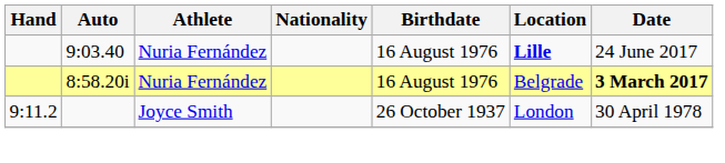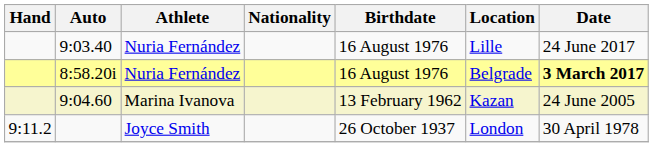 <table class="wikitable">
 <tr>
 <th>Hand</th>
 <th>Auto</th>
 <th>Athlete</th>
 <th>Nationality</th>
 <th>Birthdate</th>
 <th>Location</th>
 <th>Date</th>
 </tr>
 <tr>
 <td></td>
 <td>9:03.40</td>
 <td><a href='#'>Nuria Fernández</a></td>
 <td></td>
 <td>16 August 1976</td>
-<td><strong><a href='#'>Lille</a></strong></td>
+<td><a href='#'>Lille</a></td>
 <td>24 June 2017</td>
 </tr>
 <tr style="background:#ff9;">
 <td></td>
 <td>8:58.20i</td>
 <td><a href='#'>Nuria Fernández</a></td>
 <td></td>
 <td>16 August 1976</td>
 <td><a href='#'>Belgrade</a></td>
 <td><strong>3 March 2017</strong></td>
+</tr>
+<tr bgcolor=#f6F5CE>
+<td></td>
+<td>9:04.60</td>
+<td>Marina Ivanova</td>
+<td></td>
+<td>13 February 1962</td>
+<td><a href='#'>Kazan</a></td>
+<td>24 June 2005</td>
 </tr>
 <tr>
 <td>9:11.2</td>
 <td></td>
 <td><a href='#'>Joyce Smith</a></td>
 <td></td>
 <td>26 October 1937</td>
 <td><a href='#'>London</a></td>
 <td>30 April 1978</td>
 </tr>
 <tr>
 </tr>
 </table>
